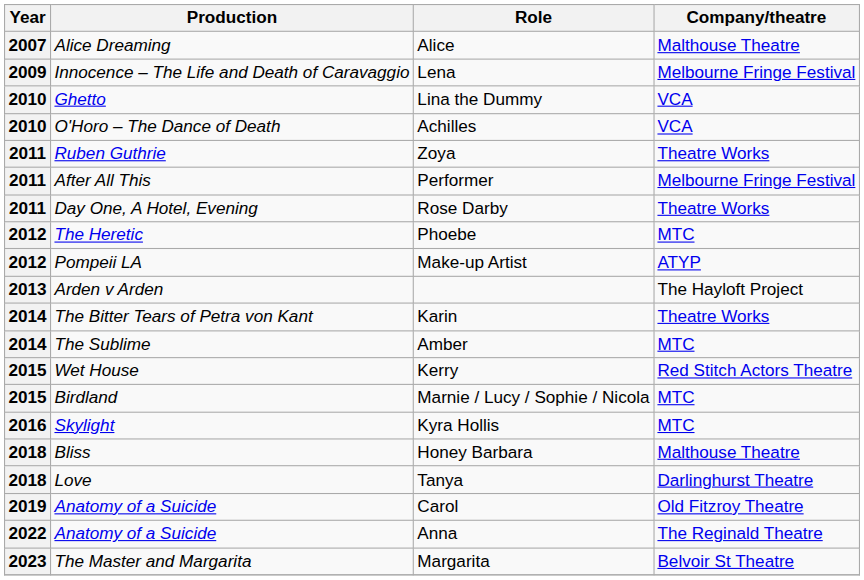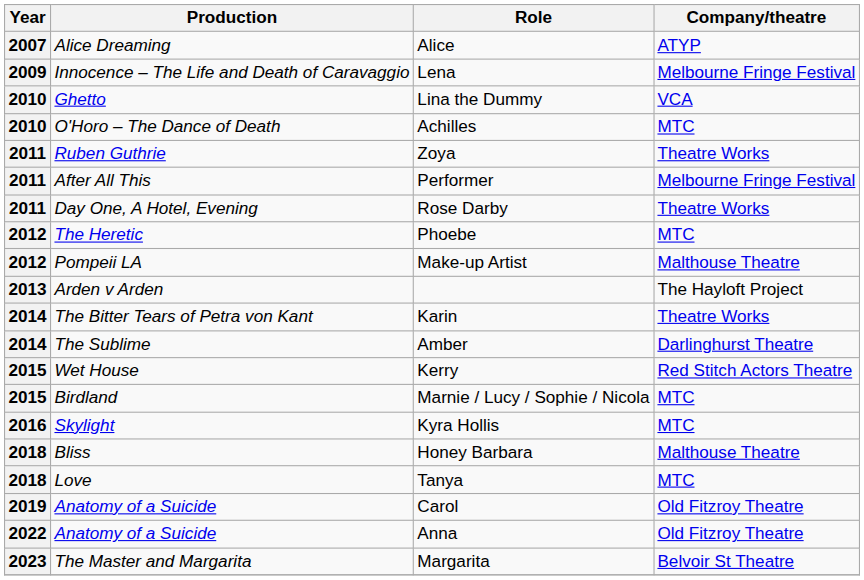 <table class="wikitable plainrowheaders sortable">
 <tr>
 <th scope="col">Year</th>
 <th scope="col">Production</th>
 <th scope="col">Role</th>
 <th scope="col" class="unsortable">Company/theatre</th>
 </tr>
 <tr>
 <th scope="row">2007</th>
 <td><em>Alice Dreaming</em></td>
 <td>Alice</td>
-<td><a href='#'>Malthouse Theatre</a></td>
+<td><a href='#'>ATYP</a></td>
 </tr>
 <tr>
 <th scope="row">2009</th>
 <td><em>Innocence – The Life and Death of Caravaggio</em></td>
 <td>Lena</td>
 <td><a href='#'>Melbourne Fringe Festival</a></td>
 </tr>
 <tr>
 <th scope="row">2010</th>
 <td><em><a href='#'>Ghetto</a></em></td>
 <td>Lina the Dummy</td>
 <td><a href='#'>VCA</a></td>
 </tr>
 <tr>
 <th scope="row">2010</th>
 <td><em>O'Horo – The Dance of Death</em></td>
 <td>Achilles</td>
-<td><a href='#'>VCA</a></td>
+<td><a href='#'>MTC</a></td>
 </tr>
 <tr>
 <th scope="row">2011</th>
 <td><em><a href='#'>Ruben Guthrie</a></em></td>
 <td>Zoya</td>
 <td><a href='#'>Theatre Works</a></td>
 </tr>
 <tr>
 <th scope="row">2011</th>
 <td><em>After All This</em></td>
 <td>Performer</td>
 <td><a href='#'>Melbourne Fringe Festival</a></td>
 </tr>
 <tr>
 <th scope="row">2011</th>
 <td><em>Day One, A Hotel, Evening</em></td>
 <td>Rose Darby</td>
 <td><a href='#'>Theatre Works</a></td>
 </tr>
 <tr>
 <th scope="row">2012</th>
 <td><em><a href='#'>The Heretic</a></em></td>
 <td>Phoebe</td>
 <td><a href='#'>MTC</a></td>
 </tr>
 <tr>
 <th scope="row">2012</th>
 <td><em>Pompeii LA</em></td>
 <td>Make-up Artist</td>
-<td><a href='#'>ATYP</a></td>
+<td><a href='#'>Malthouse Theatre</a></td>
 </tr>
 <tr>
 <th scope="row">2013</th>
 <td><em>Arden v Arden</em></td>
 <td></td>
 <td>The Hayloft Project</td>
 </tr>
 <tr>
 <th scope="row">2014</th>
 <td><em>The Bitter Tears of Petra von Kant</em></td>
 <td>Karin</td>
 <td><a href='#'>Theatre Works</a></td>
 </tr>
 <tr>
 <th scope="row">2014</th>
 <td><em>The Sublime</em></td>
 <td>Amber</td>
-<td><a href='#'>MTC</a></td>
+<td><a href='#'>Darlinghurst Theatre</a></td>
 </tr>
 <tr>
 <th scope="row">2015</th>
 <td><em>Wet House</em></td>
 <td>Kerry</td>
 <td><a href='#'>Red Stitch Actors Theatre</a></td>
 </tr>
 <tr>
 <th scope="row">2015</th>
 <td><em>Birdland</em></td>
 <td>Marnie / Lucy / Sophie / Nicola</td>
 <td><a href='#'>MTC</a></td>
 </tr>
 <tr>
 <th scope="row">2016</th>
 <td><em><a href='#'>Skylight</a></em></td>
 <td>Kyra Hollis</td>
 <td><a href='#'>MTC</a></td>
 </tr>
 <tr>
 <th scope="row">2018</th>
 <td><em>Bliss</em></td>
 <td>Honey Barbara</td>
 <td><a href='#'>Malthouse Theatre</a></td>
 </tr>
 <tr>
 <th scope="row">2018</th>
 <td><em>Love</em></td>
 <td>Tanya</td>
-<td><a href='#'>Darlinghurst Theatre</a></td>
+<td><a href='#'>MTC</a></td>
 </tr>
 <tr>
 <th scope="row">2019</th>
 <td><em><a href='#'>Anatomy of a Suicide</a></em></td>
 <td>Carol</td>
 <td><a href='#'>Old Fitzroy Theatre</a></td>
 </tr>
 <tr>
 <th scope="row">2022</th>
 <td><em><a href='#'>Anatomy of a Suicide</a></em></td>
 <td>Anna</td>
-<td><a href='#'>The Reginald Theatre</a></td>
+<td><a href='#'>Old Fitzroy Theatre</a></td>
 </tr>
 <tr>
 <th scope="row">2023</th>
 <td><em>The Master and Margarita</em></td>
 <td>Margarita</td>
 <td><a href='#'>Belvoir St Theatre</a></td>
 </tr>
 <tr>
 </tr>
 </table>
